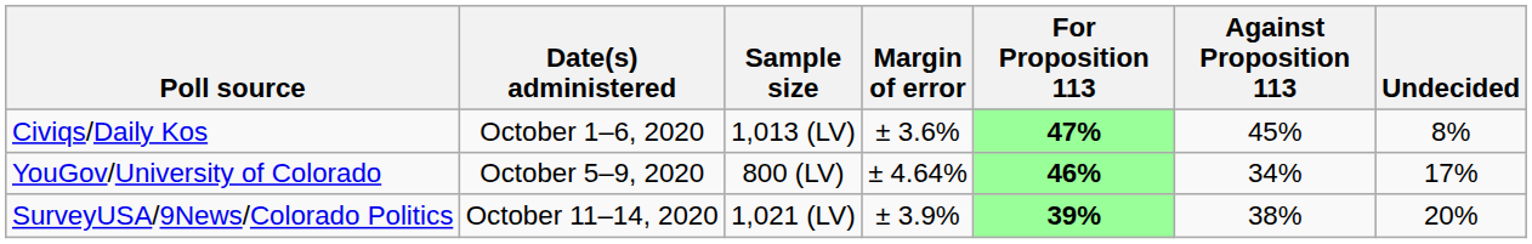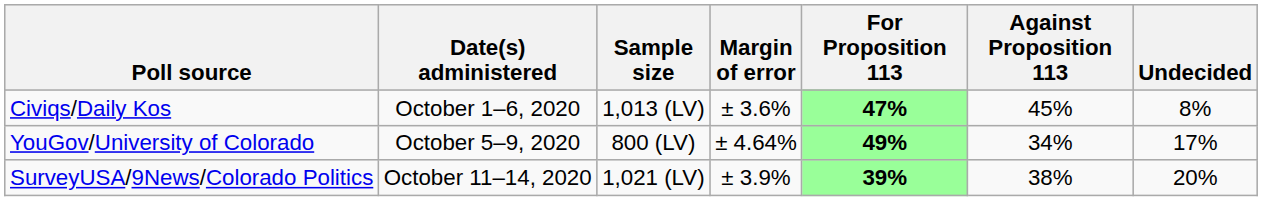 <table class="wikitable" style="font-size:90%;text-align:center;">
 <tr valign=bottom>
 <th>Poll source</th>
 <th>Date(s)<br>administered</th>
 <th>Sample<br>size</th>
 <th>Margin<br>of error</th>
 <th style="width:100px;">For Proposition 113</th>
 <th style="width:100px;">Against Proposition 113</th>
 <th>Undecided</th>
 </tr>
 <tr>
 <td style="text-align:left;"><a href='#'>Civiqs</a>/<a href='#'>Daily Kos</a></td>
 <td>October 1–6, 2020</td>
 <td>1,013 (LV)</td>
 <td>± 3.6%</td>
 <td style="background: rgb(153, 255, 153);"><strong>47%</strong></td>
 <td>45%</td>
 <td>8%</td>
 </tr>
 <tr>
 <td style="text-align:left;"><a href='#'>YouGov</a>/<a href='#'>University of Colorado</a></td>
 <td>October 5–9, 2020</td>
 <td>800 (LV)</td>
 <td>± 4.64%</td>
-<td style="background: rgb(153, 255, 153);"><strong>46%</strong></td>
+<td style="background: rgb(153, 255, 153);"><strong>49%</strong></td>
 <td>34%</td>
 <td>17%</td>
 </tr>
 <tr>
 <td style="text-align:left;"><a href='#'>SurveyUSA</a>/<a href='#'>9News</a>/<a href='#'>Colorado Politics</a></td>
 <td>October 11–14, 2020</td>
 <td>1,021 (LV)</td>
 <td>± 3.9%</td>
 <td style="background: rgb(153, 255, 153);"><strong>39%</strong></td>
 <td>38%</td>
 <td>20%</td>
 </tr>
 </table>
